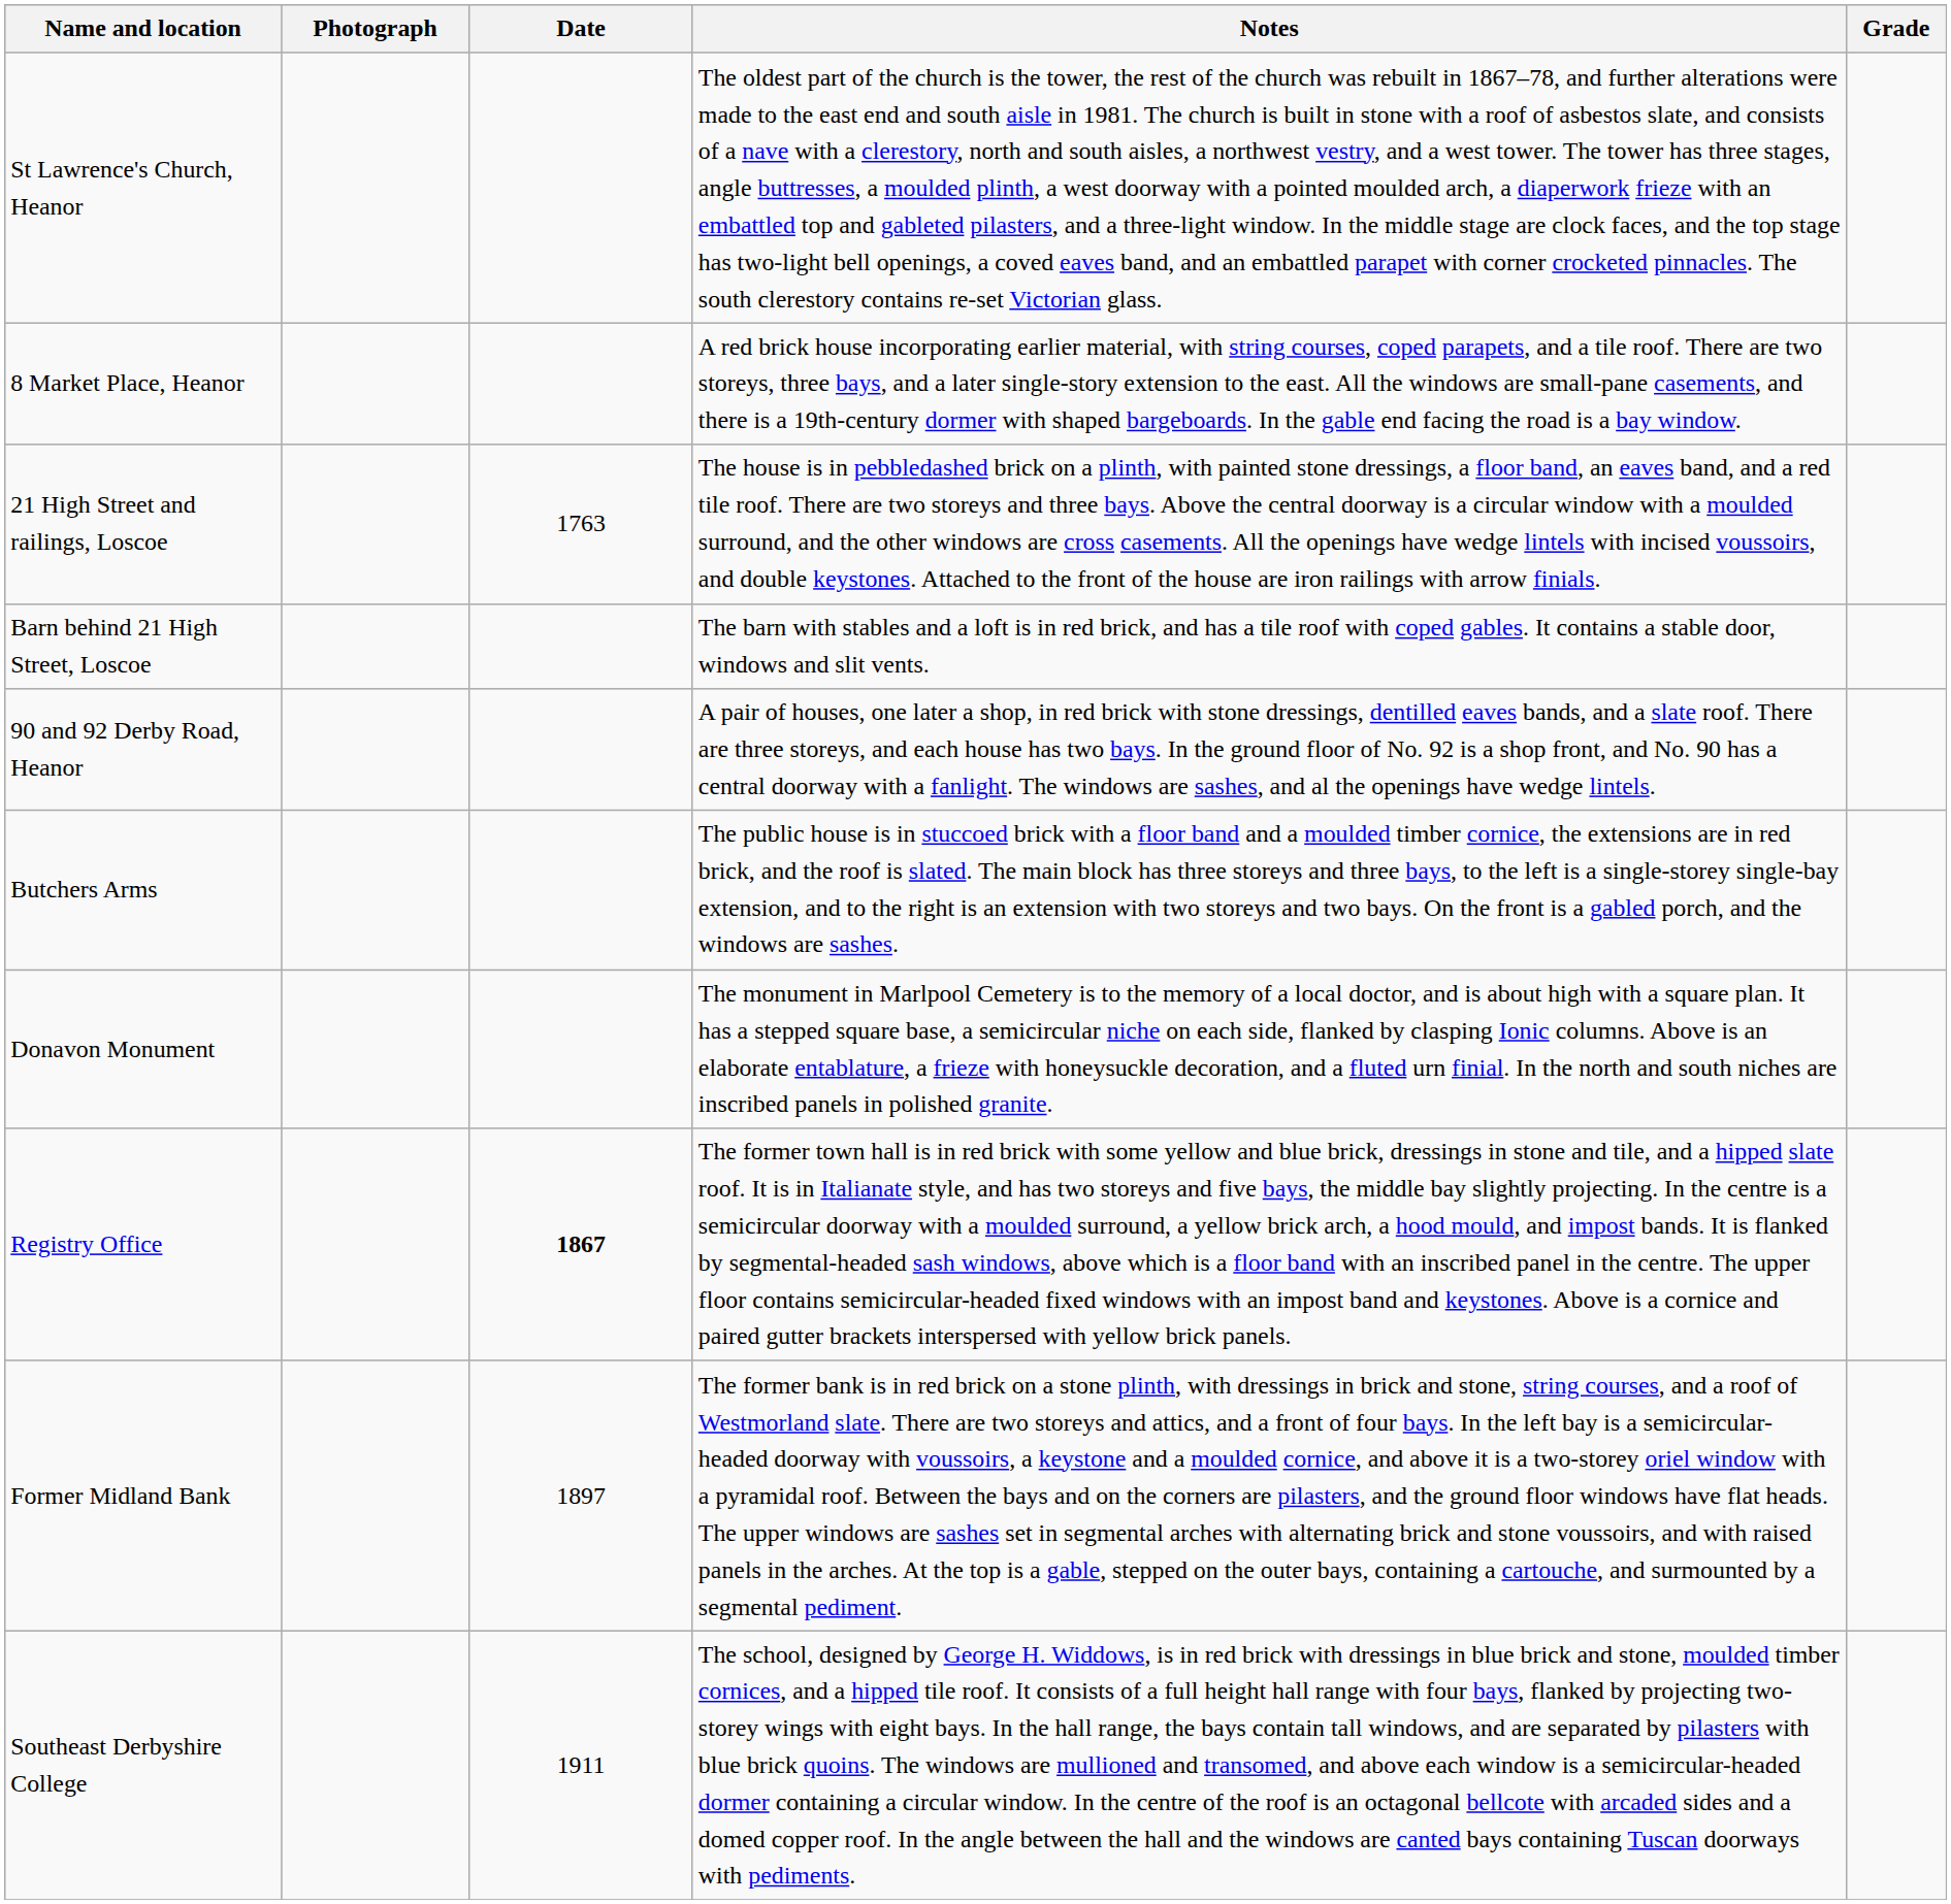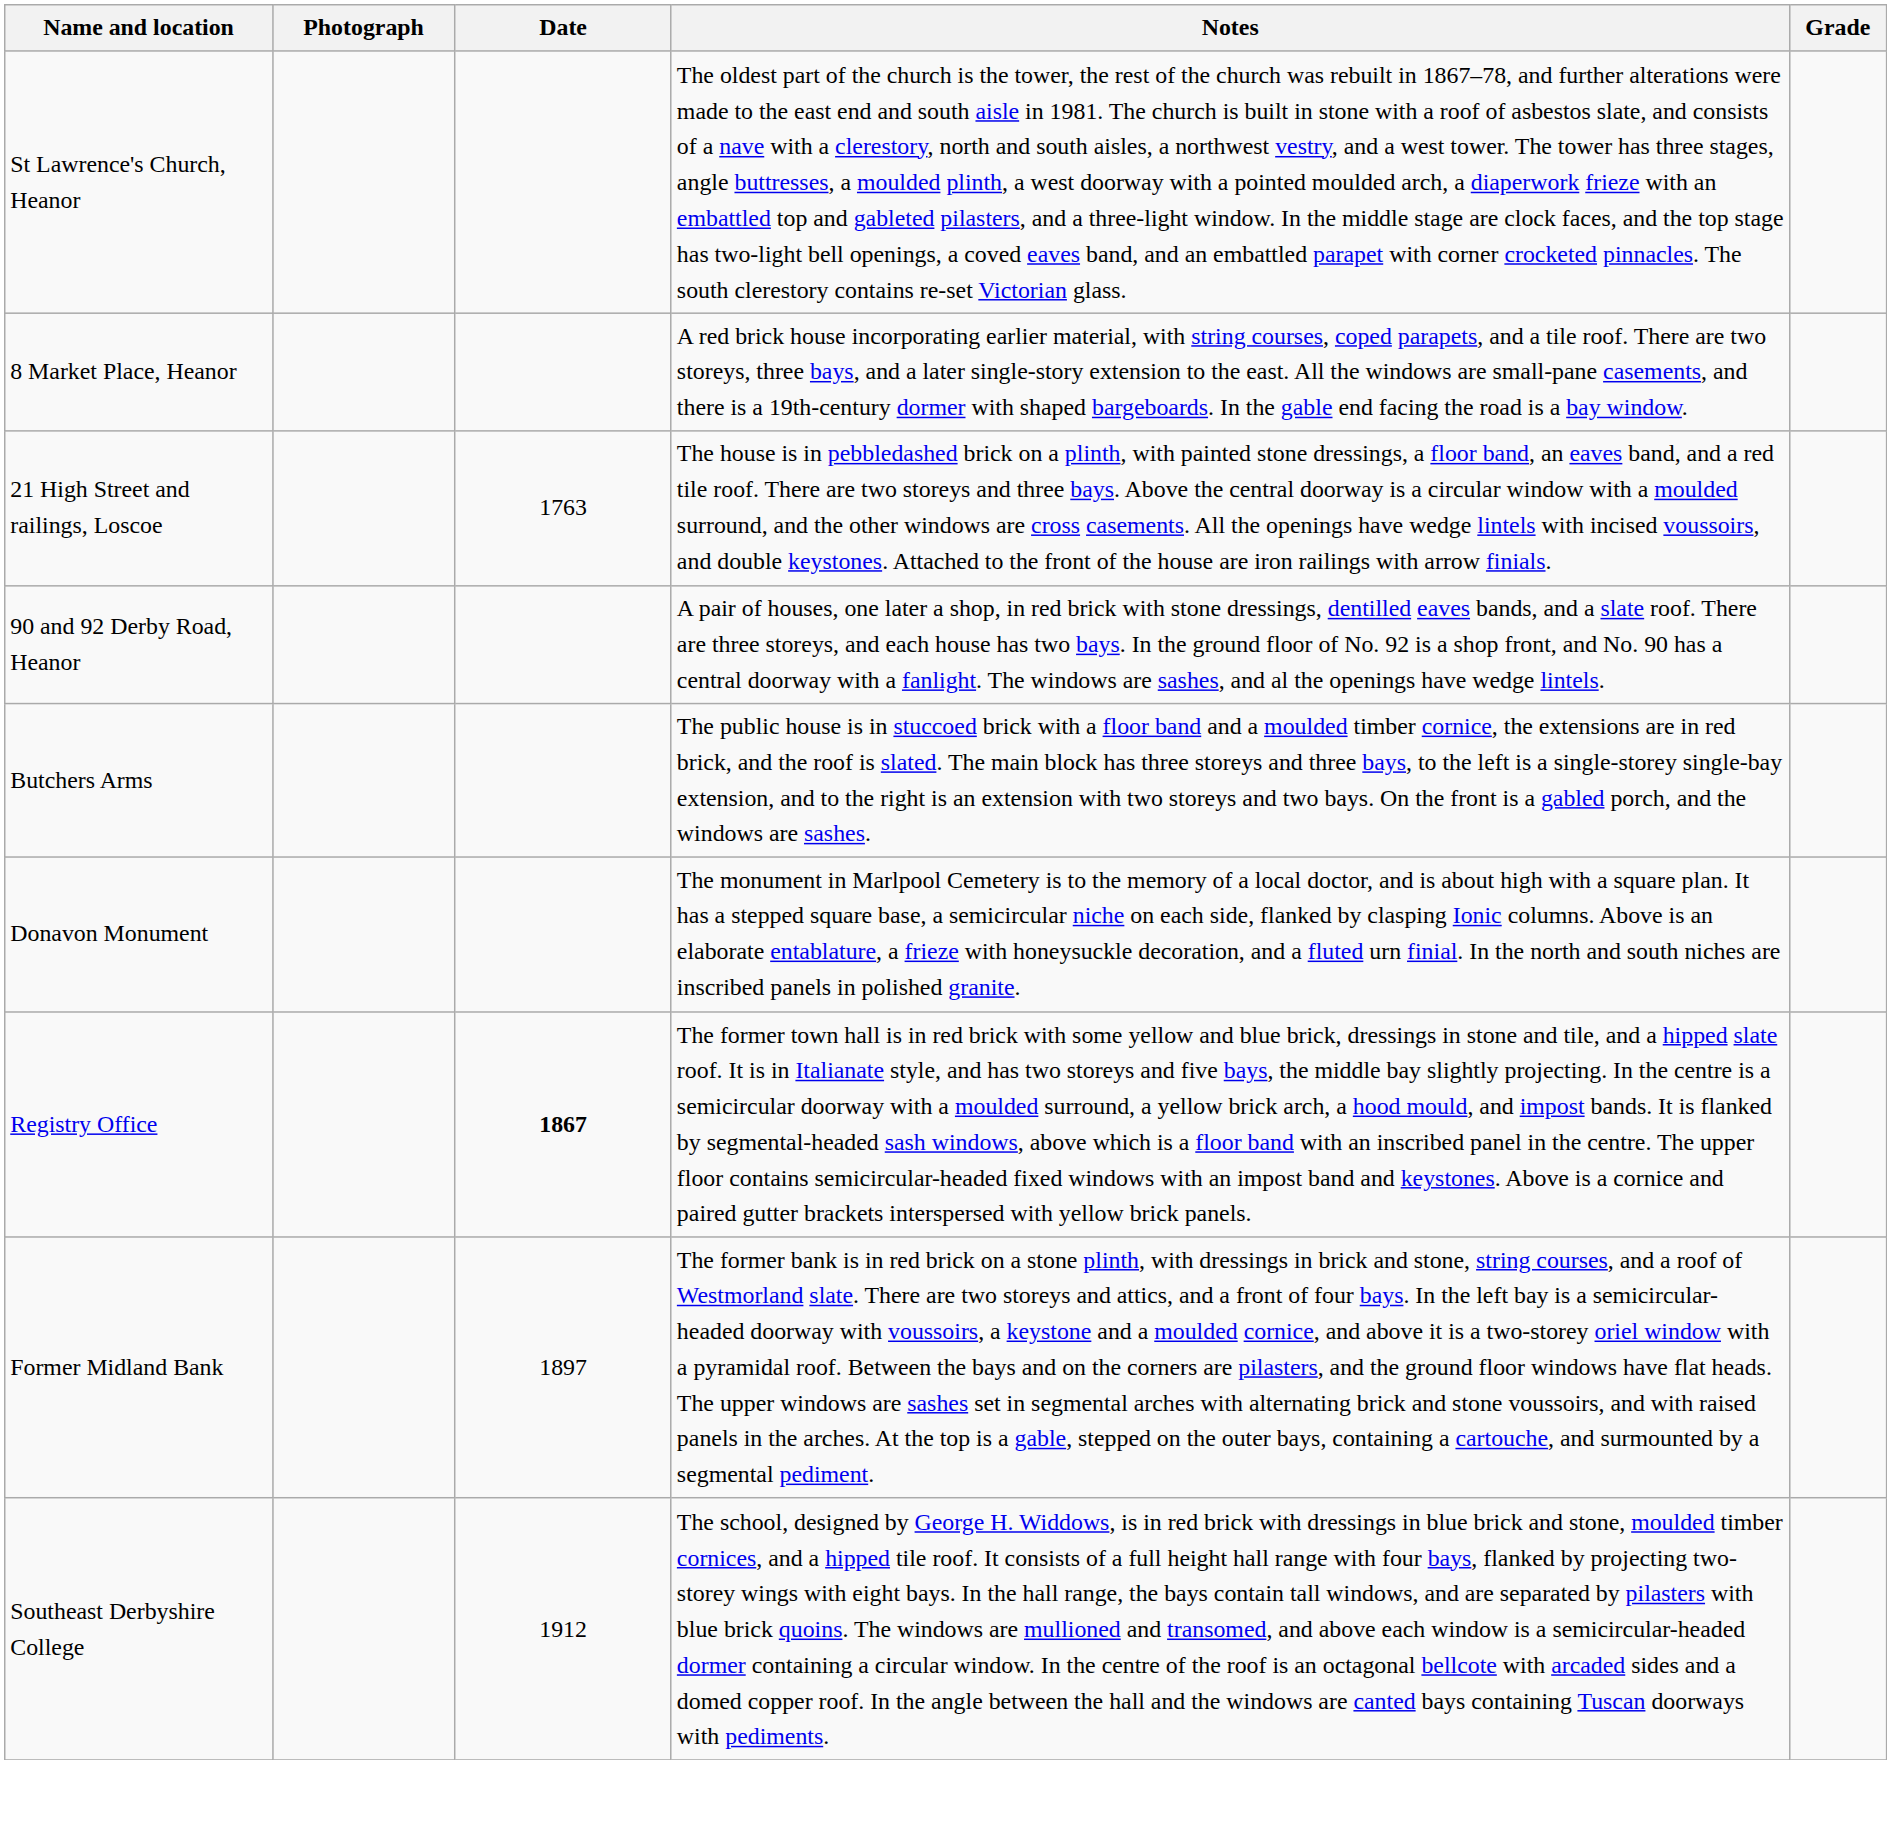 <table class="wikitable sortable plainrowheaders" style="width:100%; border:0; text-align:left; line-height:150%;">
 <tr>
 <th scope="col"  style="width:150px">Name and location</th>
 <th scope="col"  style="width:100px" class="unsortable">Photograph</th>
 <th scope="col"  style="width:120px">Date</th>
 <th scope="col"  style="width:650px" class="unsortable">Notes</th>
 <th scope="col"  style="width:50px">Grade</th>
 </tr>
 <tr>
 <td>St Lawrence's Church, Heanor<br><small></small></td>
 <td></td>
 <td align="center"></td>
 <td>The oldest part of the church is the tower, the rest of the church was rebuilt in 1867–78, and further alterations were made to the east end and south <a href='#'>aisle</a> in 1981.  The church is built in stone with a roof of asbestos slate, and consists of a <a href='#'>nave</a> with a <a href='#'>clerestory</a>, north and south aisles, a northwest <a href='#'>vestry</a>, and a west tower.  The tower has three stages, angle <a href='#'>buttresses</a>, a <a href='#'>moulded</a> <a href='#'>plinth</a>, a west doorway with a pointed moulded arch, a <a href='#'>diaperwork</a> <a href='#'>frieze</a> with an <a href='#'>embattled</a> top and <a href='#'>gableted</a> <a href='#'>pilasters</a>, and a three-light window. In the middle stage are clock faces, and the top stage has two-light bell openings, a coved <a href='#'>eaves</a> band, and an embattled <a href='#'>parapet</a> with corner <a href='#'>crocketed</a> <a href='#'>pinnacles</a>.  The south clerestory contains re-set <a href='#'>Victorian</a> glass.</td>
 <td align="center" ></td>
 </tr>
 <tr>
 <td>8 Market Place, Heanor<br><small></small></td>
 <td></td>
 <td align="center"></td>
 <td>A red brick house incorporating earlier material, with <a href='#'>string courses</a>, <a href='#'>coped</a> <a href='#'>parapets</a>, and a tile roof.  There are two storeys, three <a href='#'>bays</a>, and a later single-story extension to the east.  All the windows are small-pane <a href='#'>casements</a>, and there is a 19th-century <a href='#'>dormer</a> with shaped <a href='#'>bargeboards</a>.  In the <a href='#'>gable</a> end facing the road is a <a href='#'>bay window</a>.</td>
 <td align="center" ></td>
 </tr>
 <tr>
 <td>21 High Street and railings, Loscoe<br><small></small></td>
 <td></td>
 <td align="center">1763</td>
 <td>The house is in <a href='#'>pebbledashed</a> brick on a <a href='#'>plinth</a>, with painted stone dressings, a <a href='#'>floor band</a>, an <a href='#'>eaves</a> band, and a red tile roof.  There are two storeys and three <a href='#'>bays</a>.  Above the central doorway is a circular window with a <a href='#'>moulded</a> surround, and the other windows are <a href='#'>cross</a> <a href='#'>casements</a>.  All the openings have wedge <a href='#'>lintels</a> with incised <a href='#'>voussoirs</a>, and double <a href='#'>keystones</a>.  Attached to the front of the house are iron railings with arrow <a href='#'>finials</a>.</td>
-<td align="center" ></td>
-</tr>
-<tr>
-<td>Barn behind 21 High Street, Loscoe<br><small></small></td>
-<td></td>
-<td align="center"></td>
-<td>The barn with stables and a loft is in red brick, and has a tile roof with <a href='#'>coped</a> <a href='#'>gables</a>.  It contains a stable door, windows and slit vents.</td>
 <td align="center" ></td>
 </tr>
 <tr>
 <td>90 and 92 Derby Road, Heanor<br><small></small></td>
 <td></td>
 <td align="center"></td>
 <td>A pair of houses, one later a shop, in red brick with stone dressings, <a href='#'>dentilled</a> <a href='#'>eaves</a> bands, and a <a href='#'>slate</a> roof.  There are three storeys, and each house has two <a href='#'>bays</a>.  In the ground floor of No. 92 is a shop front, and No. 90 has a central doorway with a <a href='#'>fanlight</a>.  The windows are <a href='#'>sashes</a>, and al the openings have wedge <a href='#'>lintels</a>.</td>
 <td align="center" ></td>
 </tr>
 <tr>
 <td>Butchers Arms<br><small></small></td>
 <td></td>
 <td align="center"></td>
 <td>The public house is in <a href='#'>stuccoed</a> brick with a <a href='#'>floor band</a> and a <a href='#'>moulded</a> timber <a href='#'>cornice</a>, the extensions are in red brick, and the roof is <a href='#'>slated</a>.  The main block has three storeys and three <a href='#'>bays</a>, to the left is a single-storey single-bay extension, and to the right is an extension with two storeys and two bays.  On the front is a <a href='#'>gabled</a> porch, and the windows are <a href='#'>sashes</a>.</td>
 <td align="center" ></td>
 </tr>
 <tr>
 <td>Donavon Monument<br><small></small></td>
 <td></td>
 <td align="center"></td>
 <td>The monument in Marlpool Cemetery is to the memory of a local doctor, and is about  high with a square plan.  It has a stepped square base, a semicircular <a href='#'>niche</a> on each side, flanked by clasping <a href='#'>Ionic</a> columns.  Above is an elaborate <a href='#'>entablature</a>, a <a href='#'>frieze</a> with honeysuckle decoration, and a <a href='#'>fluted</a> urn <a href='#'>finial</a>.  In the north and south niches are inscribed panels in polished <a href='#'>granite</a>.</td>
 <td align="center" ></td>
 </tr>
 <tr>
 <td><a href='#'>Registry Office</a><br><small></small></td>
 <td></td>
 <td align="center"><strong>1867</strong></td>
 <td>The former town hall is in red brick with some yellow and blue brick, dressings in stone and tile, and a <a href='#'>hipped</a> <a href='#'>slate</a> roof.  It is in <a href='#'>Italianate</a> style, and has two storeys and five <a href='#'>bays</a>, the middle bay slightly projecting.  In the centre is a semicircular doorway with a <a href='#'>moulded</a> surround, a yellow brick arch, a <a href='#'>hood mould</a>, and <a href='#'>impost</a> bands.  It is flanked by segmental-headed <a href='#'>sash windows</a>, above which is a <a href='#'>floor band</a> with an inscribed panel in the centre.  The upper floor contains semicircular-headed fixed windows with an impost band and <a href='#'>keystones</a>.  Above is a cornice and paired gutter brackets interspersed with yellow brick panels.</td>
 <td align="center" ></td>
 </tr>
 <tr>
 <td>Former Midland Bank<br><small></small></td>
 <td></td>
 <td align="center">1897</td>
 <td>The former bank is in red brick on a stone <a href='#'>plinth</a>, with dressings in brick and stone, <a href='#'>string courses</a>, and a roof of <a href='#'>Westmorland</a> <a href='#'>slate</a>.  There are two storeys and attics, and a front of four <a href='#'>bays</a>.  In the left bay is a semicircular-headed doorway with <a href='#'>voussoirs</a>, a <a href='#'>keystone</a> and a <a href='#'>moulded</a> <a href='#'>cornice</a>, and above it is a two-storey <a href='#'>oriel window</a> with a pyramidal roof.  Between the bays and on the corners are <a href='#'>pilasters</a>, and the ground floor windows have flat heads.  The upper windows are <a href='#'>sashes</a> set in segmental arches with alternating brick and stone voussoirs, and with raised panels in the arches.  At the top is a <a href='#'>gable</a>, stepped on the outer bays, containing a <a href='#'>cartouche</a>, and surmounted by a segmental <a href='#'>pediment</a>.</td>
 <td align="center" ></td>
 </tr>
 <tr>
 <td>Southeast Derbyshire College<br><small></small></td>
 <td></td>
-<td align="center">1911</td>
+<td align="center">1912</td>
 <td>The school, designed by <a href='#'>George H. Widdows</a>, is in red brick with dressings in blue brick and stone, <a href='#'>moulded</a> timber <a href='#'>cornices</a>, and a <a href='#'>hipped</a> tile roof.  It consists of a full height hall range with four <a href='#'>bays</a>, flanked by projecting two-storey wings with eight bays.  In the hall range, the bays contain tall windows, and are separated by <a href='#'>pilasters</a> with blue brick <a href='#'>quoins</a>.  The windows are <a href='#'>mullioned</a> and <a href='#'>transomed</a>, and above each window is a semicircular-headed <a href='#'>dormer</a> containing a circular window.  In the centre of the roof is an octagonal <a href='#'>bellcote</a> with <a href='#'>arcaded</a> sides and a domed copper roof.  In the angle between the hall and the windows are <a href='#'>canted</a> bays containing <a href='#'>Tuscan</a> doorways with <a href='#'>pediments</a>.</td>
 <td align="center" ></td>
 </tr>
 <tr>
 </tr>
 </table>
